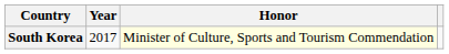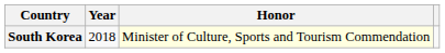 <table class="wikitable plainrowheaders" style="text-align:center">
 <tr>
 <th>Country</th>
 <th>Year</th>
 <th>Honor</th>
 <th></th>
 </tr>
 <tr>
 <th scope="row">South Korea</th>
-<td>2017</td>
+<td>2018</td>
 <td style="background: lightyellow;">Minister of Culture, Sports and Tourism Commendation</td>
 <td></td>
 </tr>
 </table>
